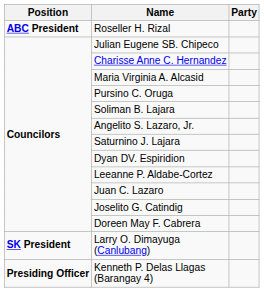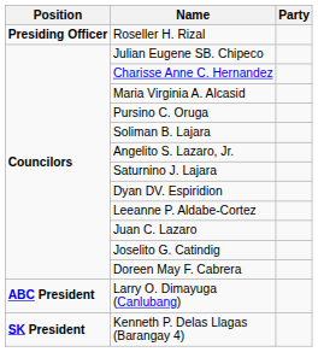 <table class=wikitable>
 <tr>
 <th>Position</th>
 <th>Name</th>
 <th colspan=2>Party</th>
 </tr>
 <tr>
-<td><strong><a href='#'>ABC</a> President</strong></td>
+<td><strong>Presiding Officer</strong></td>
 <td>Roseller H. Rizal</td>
 <td></td>
 </tr>
 <tr>
 <td rowspan=12><strong>Councilors</strong></td>
 <td>Julian Eugene SB. Chipeco</td>
 <td></td>
 </tr>
 <tr>
 <td><a href='#'>Charisse Anne C. Hernandez</a></td>
 <td></td>
 </tr>
 <tr>
 <td>Maria Virginia A. Alcasid</td>
 <td></td>
 </tr>
 <tr>
 <td>Pursino C. Oruga</td>
 <td></td>
 </tr>
 <tr>
 <td>Soliman B. Lajara</td>
 <td></td>
 </tr>
 <tr>
 <td>Angelito S. Lazaro, Jr.</td>
 <td></td>
 </tr>
 <tr>
 <td>Saturnino J. Lajara</td>
 <td></td>
 </tr>
 <tr>
 <td>Dyan DV. Espiridion</td>
 <td></td>
 </tr>
 <tr>
 <td>Leeanne P. Aldabe-Cortez</td>
 <td></td>
 </tr>
 <tr>
 <td>Juan C. Lazaro</td>
 <td></td>
 </tr>
 <tr>
 <td>Joselito G. Catindig</td>
 <td></td>
 </tr>
 <tr>
 <td>Doreen May F. Cabrera</td>
 <td></td>
 </tr>
 <tr>
-<td><strong><a href='#'>SK</a> President</strong></td>
+<td><strong><a href='#'>ABC</a> President</strong></td>
 <td>Larry O. Dimayuga<br>(<a href='#'>Canlubang</a>)</td>
 <td></td>
 </tr>
 <tr>
-<td><strong>Presiding Officer</strong></td>
+<td><strong><a href='#'>SK</a> President</strong></td>
 <td>Kenneth P. Delas Llagas<br>(Barangay 4)</td>
 <td></td>
 </tr>
 </table>
